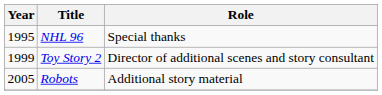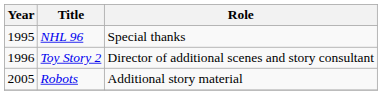 <table class="wikitable">
 <tr>
 <th>Year</th>
 <th>Title</th>
 <th>Role</th>
 </tr>
 <tr>
 <td>1995</td>
 <td><em><a href='#'>NHL 96</a></em></td>
 <td>Special thanks</td>
 </tr>
 <tr>
-<td>1999</td>
+<td>1996</td>
 <td><em><a href='#'>Toy Story 2</a></em></td>
 <td>Director of additional scenes and story consultant</td>
 </tr>
 <tr>
 <td>2005</td>
 <td><em><a href='#'>Robots</a></em></td>
 <td>Additional story material</td>
 </tr>
 <tr>
 </tr>
 </table>
